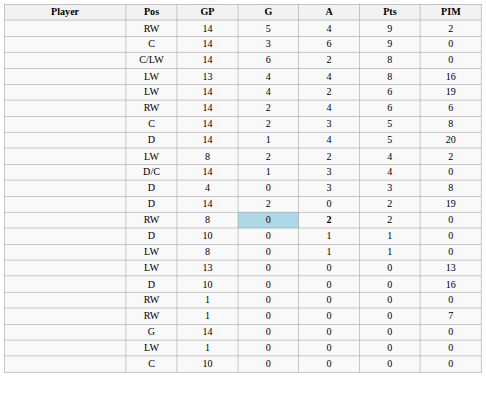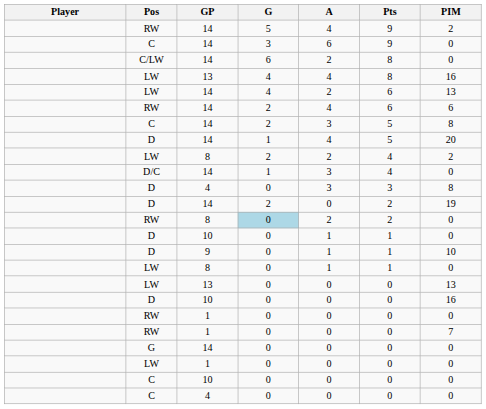 <table class="wikitable sortable" width="60%">
 <tr ALIGN="center">
 <th bgcolor="#DDDDFF" width="10%">Player</th>
 <th bgcolor="#DDDDFF" width="3%" title="Position">Pos</th>
 <th bgcolor="#DDDDFF" width="5%" title="Games played">GP</th>
 <th bgcolor="#DDDDFF" width="5%" title="Goals">G</th>
 <th bgcolor="#DDDDFF" width="5%" title="Assists">A</th>
 <th bgcolor="#DDDDFF" width="5%" title="Points">Pts</th>
 <th bgcolor="#DDDDFF" width="5%" title="Penalties in Minutes">PIM</th>
 </tr>
 <tr align="center">
 <td align="right"></td>
 <td>RW</td>
 <td>14</td>
 <td>5</td>
 <td>4</td>
 <td>9</td>
 <td>2</td>
 </tr>
 <tr align="center">
 <td align="right"></td>
 <td>C</td>
 <td>14</td>
 <td>3</td>
 <td>6</td>
 <td>9</td>
 <td>0</td>
 </tr>
 <tr align="center">
 <td align="right"></td>
 <td>C/LW</td>
 <td>14</td>
 <td>6</td>
 <td>2</td>
 <td>8</td>
 <td>0</td>
 </tr>
 <tr align="center">
 <td align="right"></td>
 <td>LW</td>
 <td>13</td>
 <td>4</td>
 <td>4</td>
 <td>8</td>
 <td>16</td>
 </tr>
 <tr align="center">
 <td align="right"></td>
 <td>LW</td>
 <td>14</td>
 <td>4</td>
 <td>2</td>
 <td>6</td>
-<td>19</td>
+<td>13</td>
 </tr>
 <tr align="center">
 <td align="right"></td>
 <td>RW</td>
 <td>14</td>
 <td>2</td>
 <td>4</td>
 <td>6</td>
 <td>6</td>
 </tr>
 <tr align="center">
 <td align="right"></td>
 <td>C</td>
 <td>14</td>
 <td>2</td>
 <td>3</td>
 <td>5</td>
 <td>8</td>
 </tr>
 <tr align="center">
 <td align="right"></td>
 <td>D</td>
 <td>14</td>
 <td>1</td>
 <td>4</td>
 <td>5</td>
 <td>20</td>
 </tr>
 <tr align="center">
 <td align="right"></td>
 <td>LW</td>
 <td>8</td>
 <td>2</td>
 <td>2</td>
 <td>4</td>
 <td>2</td>
 </tr>
 <tr align="center">
 <td align="right"></td>
 <td>D/C</td>
 <td>14</td>
 <td>1</td>
 <td>3</td>
 <td>4</td>
 <td>0</td>
 </tr>
 <tr align="center">
 <td align="right"></td>
 <td>D</td>
 <td>4</td>
 <td>0</td>
 <td>3</td>
 <td>3</td>
 <td>8</td>
 </tr>
 <tr align="center">
 <td align="right"></td>
 <td>D</td>
 <td>14</td>
 <td>2</td>
 <td>0</td>
 <td>2</td>
 <td>19</td>
 </tr>
 <tr align="center">
 <td align="right"></td>
 <td>RW</td>
 <td>8</td>
 <td style="background: lightblue;">0</td>
-<td><strong>2</strong></td>
+<td>2</td>
 <td>2</td>
 <td>0</td>
 </tr>
 <tr align="center">
 <td align="right"></td>
 <td>D</td>
 <td>10</td>
 <td>0</td>
 <td>1</td>
 <td>1</td>
 <td>0</td>
+</tr>
+<tr align="center">
+<td align="right"></td>
+<td>D</td>
+<td>9</td>
+<td>0</td>
+<td>1</td>
+<td>1</td>
+<td>10</td>
 </tr>
 <tr align="center">
 <td align="right"></td>
 <td>LW</td>
 <td>8</td>
 <td>0</td>
 <td>1</td>
 <td>1</td>
 <td>0</td>
 </tr>
 <tr align="center">
 <td align="right"></td>
 <td>LW</td>
 <td>13</td>
 <td>0</td>
 <td>0</td>
 <td>0</td>
 <td>13</td>
 </tr>
 <tr align="center">
 <td align="right"></td>
 <td>D</td>
 <td>10</td>
 <td>0</td>
 <td>0</td>
 <td>0</td>
 <td>16</td>
 </tr>
 <tr align="center">
 <td align="right"></td>
 <td>RW</td>
 <td>1</td>
 <td>0</td>
 <td>0</td>
 <td>0</td>
 <td>0</td>
 </tr>
 <tr align="center">
 <td align="right"></td>
 <td>RW</td>
 <td>1</td>
 <td>0</td>
 <td>0</td>
 <td>0</td>
 <td>7</td>
 </tr>
 <tr align="center">
 <td align="right"></td>
 <td>G</td>
 <td>14</td>
 <td>0</td>
 <td>0</td>
 <td>0</td>
 <td>0</td>
 </tr>
 <tr align="center">
 <td align="right"></td>
 <td>LW</td>
 <td>1</td>
 <td>0</td>
 <td>0</td>
 <td>0</td>
 <td>0</td>
 </tr>
 <tr align="center">
 <td align="right"></td>
 <td>C</td>
 <td>10</td>
 <td>0</td>
 <td>0</td>
 <td>0</td>
 <td>0</td>
 </tr>
+<tr align="center">
+<td align="right"></td>
+<td>C</td>
+<td>4</td>
+<td>0</td>
+<td>0</td>
+<td>0</td>
+<td>0</td>
+</tr>
 </table>
